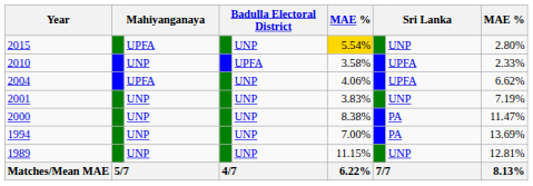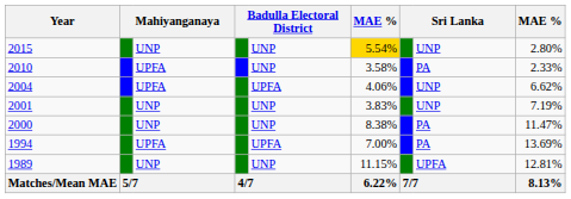 <table class="wikitable">
 <tr>
 <th>Year</th>
 <th colspan="2" width="144px">Mahiyanganaya</th>
 <th colspan="2" width="144px"><a href='#'>Badulla Electoral District</a></th>
 <th><a href='#'>MAE</a> %</th>
 <th colspan="2" width="144px">Sri Lanka</th>
 <th>MAE %</th>
 </tr>
 <tr>
 <td><a href='#'>2015</a></td>
 <td style="background-color:green;" width="10px"></td>
-<td style="text-align:left;"><a href='#'>UPFA</a></td>
+<td style="text-align:left;"><a href='#'>UNP</a></td>
 <td style="background-color:green;" width="10px"></td>
 <td style="text-align:left;"><a href='#'>UNP</a></td>
 <td style="background: gold; text-align:right;">5.54%</td>
 <td style="background-color:green;" width="10px"></td>
 <td style="text-align:left;"><a href='#'>UNP</a></td>
 <td style="text-align:right;">2.80%</td>
 </tr>
 <tr>
 <td><a href='#'>2010</a></td>
 <td style="background-color:blue;" width="10px"></td>
+<td style="text-align:left;"><a href='#'>UPFA</a></td>
+<td style="background-color:blue;" width="10px"></td>
 <td style="text-align:left;"><a href='#'>UNP</a></td>
-<td style="background-color:blue;" width="10px"></td>
-<td style="text-align:left;"><a href='#'>UPFA</a></td>
 <td style="text-align:right;">3.58%</td>
 <td style="background-color:blue;" width="10px"></td>
-<td style="text-align:left;"><a href='#'>UPFA</a></td>
+<td style="text-align:left;"><a href='#'>PA</a></td>
 <td style="text-align:right;">2.33%</td>
 </tr>
 <tr>
 <td><a href='#'>2004</a></td>
 <td style="background-color:blue;" width="10px"></td>
 <td style="text-align:left;"><a href='#'>UPFA</a></td>
 <td style="background-color:green;" width="10px"></td>
-<td style="text-align:left;"><a href='#'>UNP</a></td>
+<td style="text-align:left;"><a href='#'>UPFA</a></td>
 <td style="text-align:right;">4.06%</td>
 <td style="background-color:blue;" width="10px"></td>
-<td style="text-align:left;"><a href='#'>UPFA</a></td>
+<td style="text-align:left;"><a href='#'>UNP</a></td>
 <td style="text-align:right;">6.62%</td>
 </tr>
 <tr>
 <td><a href='#'>2001</a></td>
 <td style="background-color:green;" width="10px"></td>
 <td style="text-align:left;"><a href='#'>UNP</a></td>
 <td style="background-color:green;" width="10px"></td>
 <td style="text-align:left;"><a href='#'>UNP</a></td>
 <td style="text-align:right;">3.83%</td>
 <td style="background-color:green;" width="10px"></td>
 <td style="text-align:left;"><a href='#'>UNP</a></td>
 <td style="text-align:right;">7.19%</td>
 </tr>
 <tr>
 <td><a href='#'>2000</a></td>
 <td style="background-color:green;" width="10px"></td>
 <td style="text-align:left;"><a href='#'>UNP</a></td>
 <td style="background-color:green;" width="10px"></td>
 <td style="text-align:left;"><a href='#'>UNP</a></td>
 <td style="text-align:right;">8.38%</td>
 <td style="background-color:blue;" width="10px"></td>
 <td style="text-align:left;"><a href='#'>PA</a></td>
 <td style="text-align:right;">11.47%</td>
 </tr>
 <tr>
 <td><a href='#'>1994</a></td>
 <td style="background-color:green;" width="10px"></td>
-<td style="text-align:left;"><a href='#'>UNP</a></td>
+<td style="text-align:left;"><a href='#'>UPFA</a></td>
 <td style="background-color:green;" width="10px"></td>
-<td style="text-align:left;"><a href='#'>UNP</a></td>
+<td style="text-align:left;"><a href='#'>UPFA</a></td>
 <td style="text-align:right;">7.00%</td>
 <td style="background-color:blue;" width="10px"></td>
 <td style="text-align:left;"><a href='#'>PA</a></td>
 <td style="text-align:right;">13.69%</td>
 </tr>
 <tr>
 <td><a href='#'>1989</a></td>
 <td style="background-color:green;" width="10px"></td>
 <td style="text-align:left;"><a href='#'>UNP</a></td>
 <td style="background-color:green;" width="10px"></td>
 <td style="text-align:left;"><a href='#'>UNP</a></td>
 <td style="text-align:right;">11.15%</td>
 <td style="background-color:green;" width="10px"></td>
-<td style="text-align:left;"><a href='#'>UNP</a></td>
+<td style="text-align:left;"><a href='#'>UPFA</a></td>
 <td style="text-align:right;">12.81%</td>
 </tr>
 <tr>
 <th>Matches/Mean MAE</th>
 <th style="text-align:left;"colspan="2" width="144px">5/7</th>
 <th style="text-align:left;"colspan="2" width="144px">4/7</th>
 <th style="text-align:right;">6.22%</th>
 <th style="text-align:left;"colspan="2" width="144px">7/7</th>
 <th style="text-align:right;">8.13%</th>
 </tr>
 </table>
